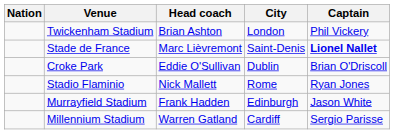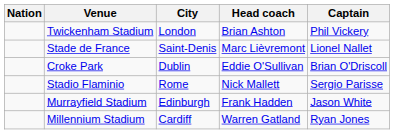 <table class="wikitable">
 <tr>
 <th>Nation</th>
 <th>Venue</th>
+<th>City</th>
 <th>Head coach</th>
-<th>City</th>
 <th>Captain</th>
 </tr>
 <tr>
 <td></td>
 <td><a href='#'>Twickenham Stadium</a></td>
+<td><a href='#'>London</a></td>
 <td> <a href='#'>Brian Ashton</a></td>
-<td><a href='#'>London</a></td>
 <td><a href='#'>Phil Vickery</a></td>
 </tr>
 <tr>
 <td></td>
 <td><a href='#'>Stade de France</a></td>
+<td><a href='#'>Saint-Denis</a></td>
 <td> <a href='#'>Marc Lièvremont</a></td>
-<td><a href='#'>Saint-Denis</a></td>
-<td><strong><a href='#'>Lionel Nallet</a></strong></td>
+<td><a href='#'>Lionel Nallet</a></td>
 </tr>
 <tr>
 <td></td>
 <td><a href='#'>Croke Park</a></td>
+<td><a href='#'>Dublin</a></td>
 <td> <a href='#'>Eddie O'Sullivan</a></td>
-<td><a href='#'>Dublin</a></td>
 <td><a href='#'>Brian O'Driscoll</a></td>
 </tr>
 <tr>
 <td></td>
 <td><a href='#'>Stadio Flaminio</a></td>
+<td><a href='#'>Rome</a></td>
 <td> <a href='#'>Nick Mallett</a></td>
-<td><a href='#'>Rome</a></td>
-<td><a href='#'>Ryan Jones</a></td>
+<td><a href='#'>Sergio Parisse</a></td>
 </tr>
 <tr>
 <td></td>
 <td><a href='#'>Murrayfield Stadium</a></td>
+<td><a href='#'>Edinburgh</a></td>
 <td> <a href='#'>Frank Hadden</a></td>
-<td><a href='#'>Edinburgh</a></td>
 <td><a href='#'>Jason White</a></td>
 </tr>
 <tr>
 <td></td>
 <td><a href='#'>Millennium Stadium</a></td>
+<td><a href='#'>Cardiff</a></td>
 <td> <a href='#'>Warren Gatland</a></td>
-<td><a href='#'>Cardiff</a></td>
-<td><a href='#'>Sergio Parisse</a></td>
+<td><a href='#'>Ryan Jones</a></td>
 </tr>
 </table>
